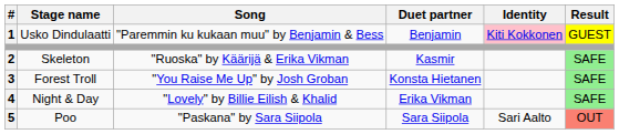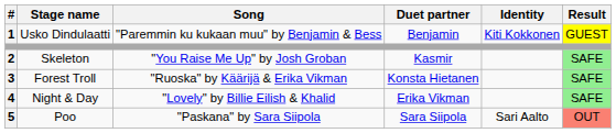 <table class="wikitable plainrowheaders" style="text-align: center;">
 <tr>
 <th>#</th>
 <th>Stage name</th>
 <th>Song</th>
 <th>Duet partner</th>
 <th>Identity</th>
 <th>Result</th>
 </tr>
 <tr>
 <th>1</th>
 <td>Usko Dindulaatti</td>
 <td>"Paremmin ku kukaan muu" by <a href='#'>Benjamin</a> & <a href='#'>Bess</a></td>
 <td><a href='#'>Benjamin</a></td>
-<td style="background: pink;"><a href='#'>Kiti Kokkonen</a></td>
+<td><a href='#'>Kiti Kokkonen</a></td>
 <td bgcolor=yellow>GUEST</td>
 </tr>
 <tr>
 <td colspan="6" style="background:darkgray"></td>
 </tr>
 <tr>
 <th>2</th>
 <td>Skeleton</td>
-<td>"Ruoska" by <a href='#'>Käärijä</a> & <a href='#'>Erika Vikman</a></td>
+<td>"<a href='#'>You Raise Me Up</a>" by <a href='#'>Josh Groban</a></td>
 <td><a href='#'>Kasmir</a></td>
 <td></td>
 <td bgcolor="lightgreen">SAFE</td>
 </tr>
 <tr>
 <th>3</th>
 <td>Forest Troll</td>
-<td>"<a href='#'>You Raise Me Up</a>" by <a href='#'>Josh Groban</a></td>
+<td>"Ruoska" by <a href='#'>Käärijä</a> & <a href='#'>Erika Vikman</a></td>
 <td><a href='#'>Konsta Hietanen</a></td>
 <td></td>
 <td bgcolor="lightgreen">SAFE</td>
 </tr>
 <tr>
 <th>4</th>
 <td>Night & Day</td>
 <td>"<a href='#'>Lovely</a>" by <a href='#'>Billie Eilish</a> & <a href='#'>Khalid</a></td>
 <td><a href='#'>Erika Vikman</a></td>
 <td></td>
 <td bgcolor="lightgreen">SAFE</td>
 </tr>
 <tr>
 <th>5</th>
 <td>Poo</td>
 <td>"Paskana" by <a href='#'>Sara Siipola</a></td>
 <td><a href='#'>Sara Siipola</a></td>
 <td>Sari Aalto</td>
 <td bgcolor="salmon">OUT</td>
 </tr>
 </table>
